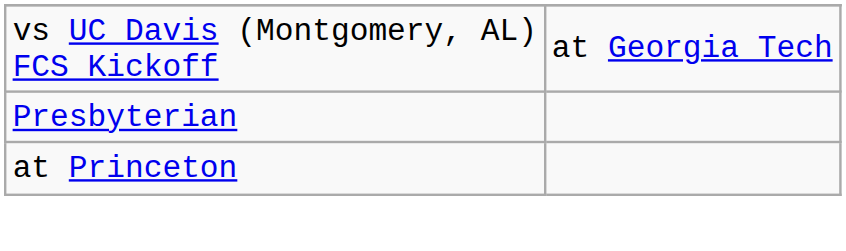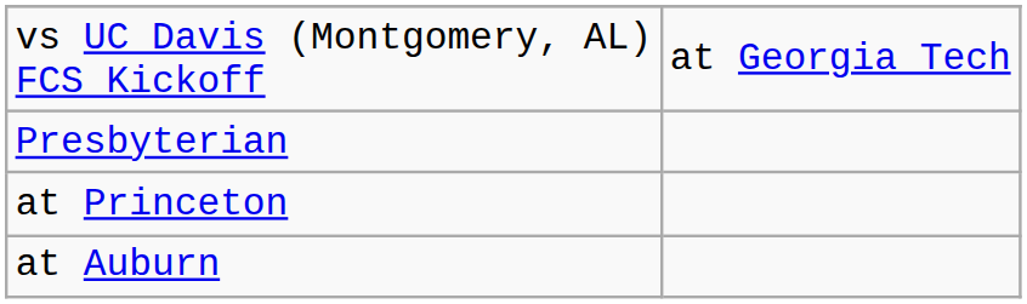 <table class="wikitable">
 <tr>
 </tr>
 <tr>
 <td>vs <a href='#'>UC Davis</a> (Montgomery, AL)<br><a href='#'>FCS Kickoff</a></td>
 <td>at <a href='#'>Georgia Tech</a></td>
 </tr>
 <tr>
 <td><a href='#'>Presbyterian</a></td>
 <td></td>
 </tr>
 <tr>
 <td>at <a href='#'>Princeton</a></td>
 <td></td>
 </tr>
+<tr>
+<td>at <a href='#'>Auburn</a></td>
+<td></td>
+</tr>
 </table>
